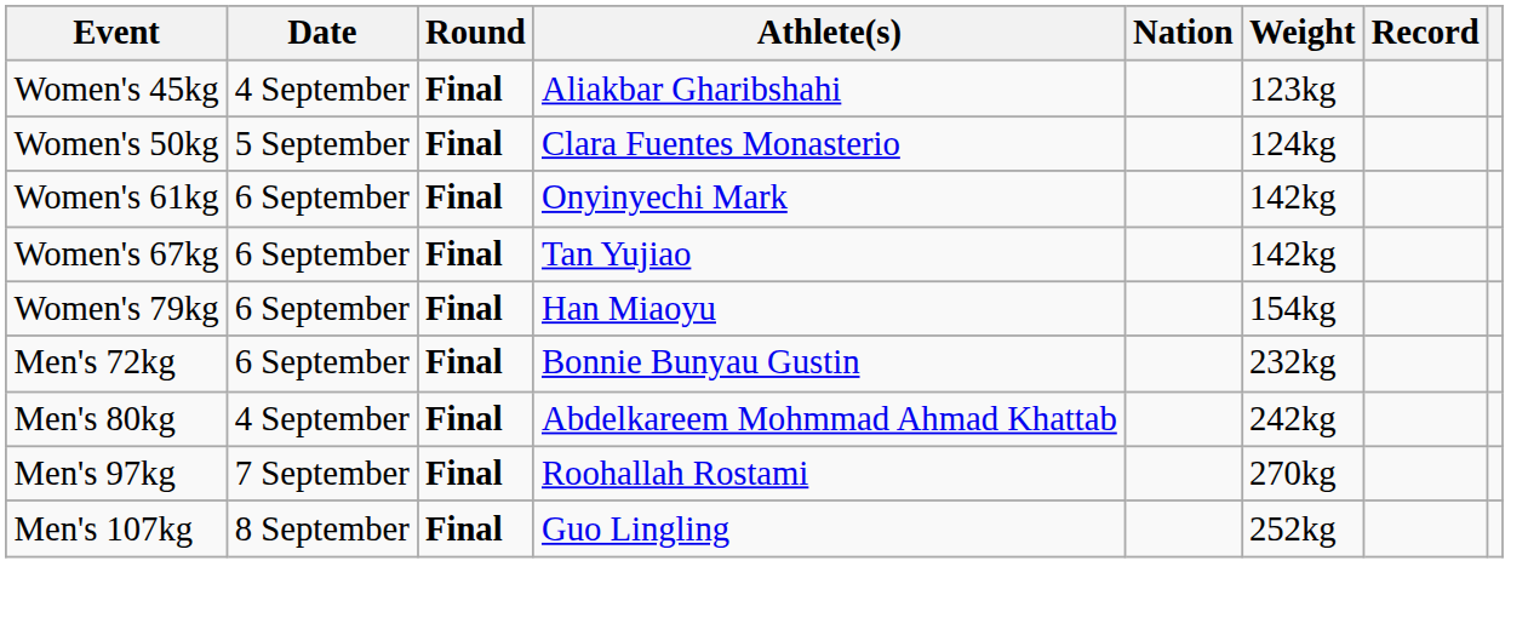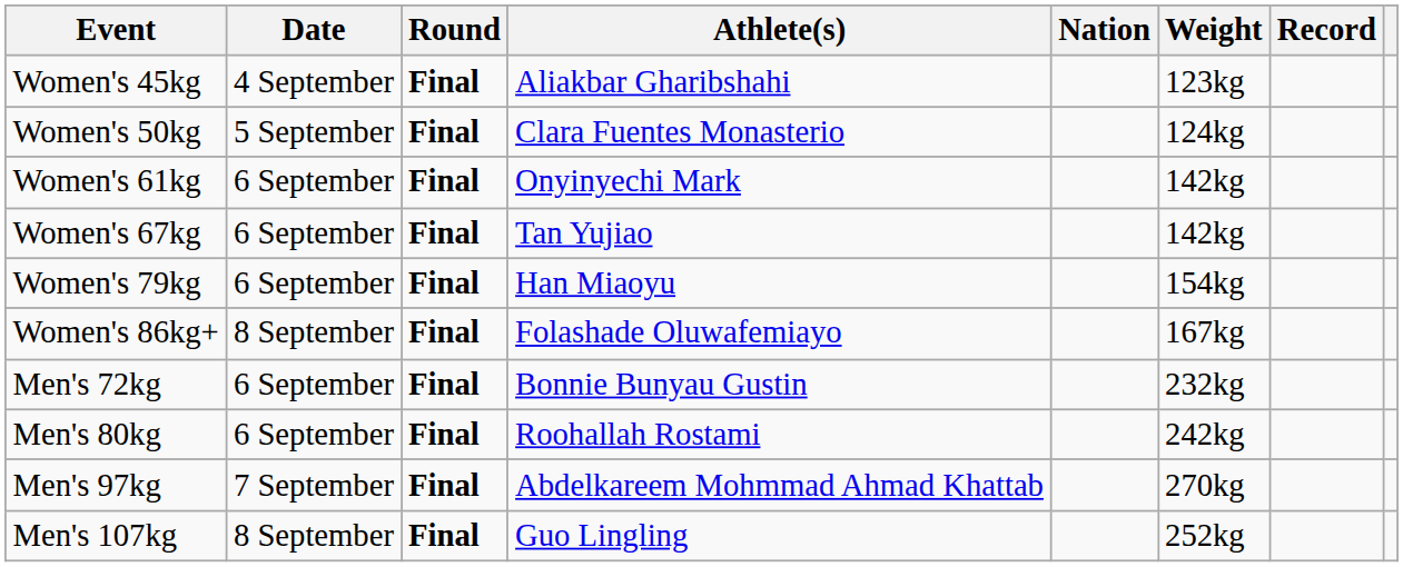 <table class="wikitable sortable">
 <tr>
 <th>Event</th>
 <th>Date</th>
 <th>Round</th>
 <th>Athlete(s)</th>
 <th>Nation</th>
 <th>Weight</th>
 <th>Record</th>
 <th class="unsortable"></th>
 </tr>
 <tr>
 <td>Women's 45kg</td>
 <td>4 September</td>
 <td><strong>Final</strong></td>
 <td><a href='#'>Aliakbar Gharibshahi</a></td>
 <td></td>
 <td>123kg</td>
 <td><strong></strong></td>
 <td></td>
 </tr>
 <tr>
 <td>Women's 50kg</td>
 <td>5 September</td>
 <td><strong>Final</strong></td>
 <td><a href='#'>Clara Fuentes Monasterio</a></td>
 <td></td>
 <td>124kg</td>
 <td></td>
 <td></td>
 </tr>
 <tr>
 <td>Women's 61kg</td>
 <td>6 September</td>
 <td><strong>Final</strong></td>
 <td><a href='#'>Onyinyechi Mark</a></td>
 <td></td>
 <td>142kg</td>
 <td><strong></strong></td>
 <td></td>
 </tr>
 <tr>
 <td>Women's 67kg</td>
 <td>6 September</td>
 <td><strong>Final</strong></td>
 <td><a href='#'>Tan Yujiao</a></td>
 <td></td>
 <td>142kg</td>
 <td><strong></strong></td>
 <td></td>
 </tr>
 <tr>
 <td>Women's 79kg</td>
 <td>6 September</td>
 <td><strong>Final</strong></td>
 <td><a href='#'>Han Miaoyu</a></td>
 <td></td>
 <td>154kg</td>
 <td><strong></strong></td>
 <td></td>
 </tr>
 <tr>
+<td>Women's 86kg+</td>
+<td>8 September</td>
+<td><strong>Final</strong></td>
+<td><a href='#'>Folashade Oluwafemiayo</a></td>
+<td></td>
+<td>167kg</td>
+<td><strong></strong></td>
+<td></td>
+</tr>
+<tr>
 <td>Men's 72kg</td>
 <td>6 September</td>
 <td><strong>Final</strong></td>
 <td><a href='#'>Bonnie Bunyau Gustin</a></td>
 <td></td>
 <td>232kg</td>
 <td><strong></strong></td>
 <td></td>
 </tr>
 <tr>
 <td>Men's 80kg</td>
-<td>4 September</td>
+<td>6 September</td>
 <td><strong>Final</strong></td>
-<td><a href='#'>Abdelkareem Mohmmad Ahmad Khattab</a></td>
+<td><a href='#'>Roohallah Rostami</a></td>
 <td></td>
 <td>242kg</td>
 <td><strong></strong></td>
 <td></td>
 </tr>
 <tr>
 <td>Men's 97kg</td>
 <td>7 September</td>
 <td><strong>Final</strong></td>
-<td><a href='#'>Roohallah Rostami</a></td>
+<td><a href='#'>Abdelkareem Mohmmad Ahmad Khattab</a></td>
 <td></td>
 <td>270kg</td>
 <td><strong></strong></td>
 <td></td>
 </tr>
 <tr>
 <td>Men's 107kg</td>
 <td>8 September</td>
 <td><strong>Final</strong></td>
 <td><a href='#'>Guo Lingling</a></td>
 <td></td>
 <td>252kg</td>
 <td></td>
 <td></td>
 </tr>
 </table>
